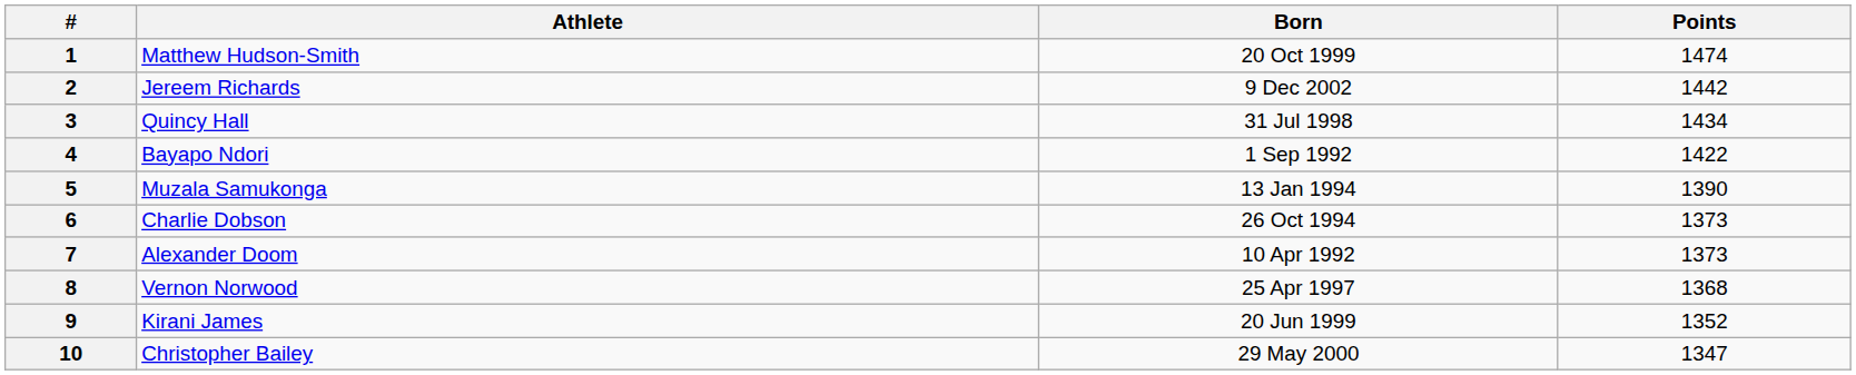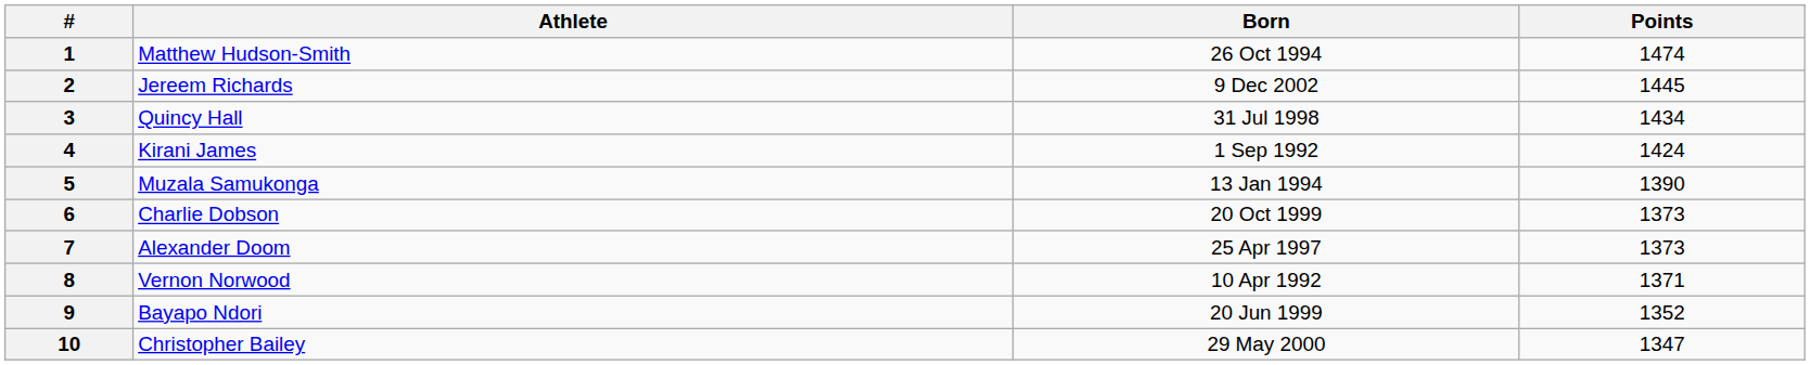 <table class="wikitable" width=80% style="font-size:90%; text-align:center;">
 <tr>
 <th>#</th>
 <th>Athlete</th>
 <th>Born</th>
 <th>Points</th>
 </tr>
 <tr>
 <th>1</th>
 <td align=left> <a href='#'>Matthew Hudson-Smith</a></td>
-<td>20 Oct 1999</td>
+<td>26 Oct 1994</td>
 <td>1474</td>
 </tr>
 <tr>
 <th>2</th>
 <td align=left> <a href='#'>Jereem Richards</a></td>
 <td>9 Dec 2002</td>
-<td>1442</td>
+<td>1445</td>
 </tr>
 <tr>
 <th>3</th>
 <td align=left> <a href='#'>Quincy Hall</a></td>
 <td>31 Jul 1998</td>
 <td>1434</td>
 </tr>
 <tr>
 <th>4</th>
-<td align=left> <a href='#'>Bayapo Ndori</a></td>
+<td align=left> <a href='#'>Kirani James</a></td>
 <td>1 Sep 1992</td>
-<td>1422</td>
+<td>1424</td>
 </tr>
 <tr>
 <th>5</th>
 <td align=left> <a href='#'>Muzala Samukonga</a></td>
 <td>13 Jan 1994</td>
 <td>1390</td>
 </tr>
 <tr>
 <th>6</th>
 <td align=left> <a href='#'>Charlie Dobson</a></td>
-<td>26 Oct 1994</td>
+<td>20 Oct 1999</td>
 <td>1373</td>
 </tr>
 <tr>
 <th>7</th>
 <td align=left> <a href='#'>Alexander Doom</a></td>
-<td>10 Apr 1992</td>
+<td>25 Apr 1997</td>
 <td>1373</td>
 </tr>
 <tr>
 <th>8</th>
 <td align=left> <a href='#'>Vernon Norwood</a></td>
-<td>25 Apr 1997</td>
-<td>1368</td>
+<td>10 Apr 1992</td>
+<td>1371</td>
 </tr>
 <tr>
 <th>9</th>
-<td align=left> <a href='#'>Kirani James</a></td>
+<td align=left> <a href='#'>Bayapo Ndori</a></td>
 <td>20 Jun 1999</td>
 <td>1352</td>
 </tr>
 <tr>
 <th>10</th>
 <td align=left> <a href='#'>Christopher Bailey</a></td>
 <td>29 May 2000</td>
 <td>1347</td>
 </tr>
 </table>
